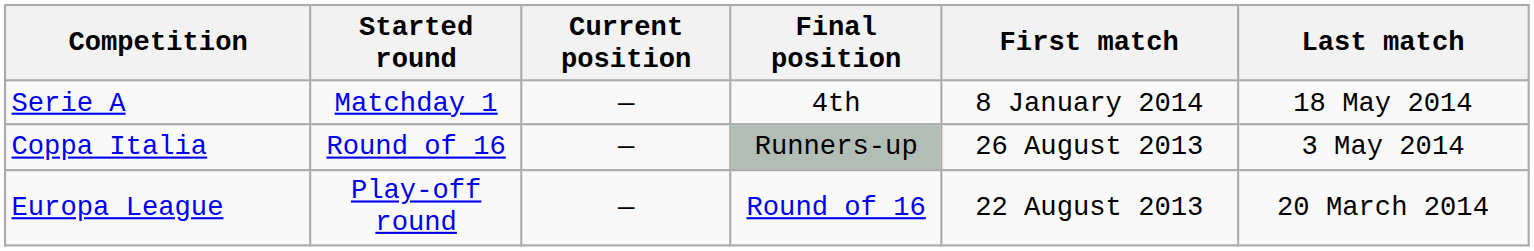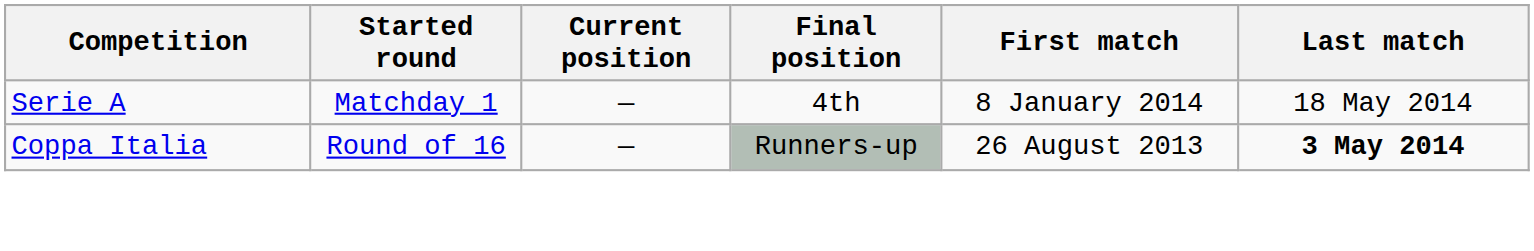 <table class="wikitable" style="text-align:center; width:730px;">
 <tr>
 <th style="text-align:center; width:150px;">Competition</th>
 <th style="text-align:center; width:100px;">Started round</th>
 <th style="text-align:center; width:100px;">Current <br> position</th>
 <th style="text-align:center; width:100px;">Final <br> position</th>
 <th style="text-align:center; width:150px;">First match</th>
 <th style="text-align:center; width:150px;">Last match</th>
 </tr>
 <tr>
 <td style="text-align:left;"><a href='#'>Serie A</a></td>
 <td><a href='#'>Matchday 1</a></td>
 <td>—</td>
 <td>4th</td>
 <td>8 January 2014</td>
 <td>18 May 2014</td>
 </tr>
 <tr>
 <td style="text-align:left;"><a href='#'>Coppa Italia</a></td>
 <td><a href='#'>Round of 16</a></td>
 <td>—</td>
 <td style=background:#B2BEB5;>Runners-up</td>
 <td>26 August 2013</td>
-<td>3 May 2014</td>
-</tr>
-<tr>
-<td style="text-align:left;"><a href='#'>Europa League</a></td>
-<td><a href='#'>Play-off round</a></td>
-<td>—</td>
-<td><a href='#'>Round of 16</a></td>
-<td>22 August 2013</td>
-<td>20 March 2014</td>
+<td><strong>3 May 2014</strong></td>
 </tr>
 </table>
